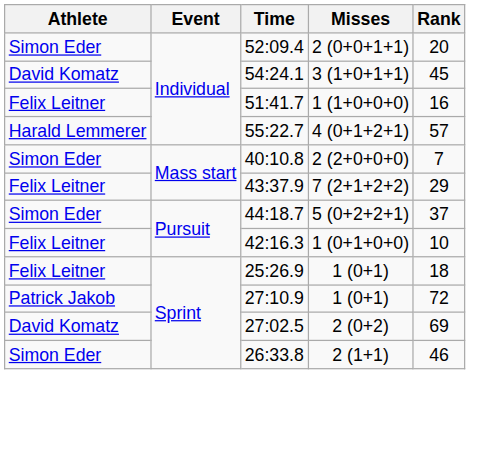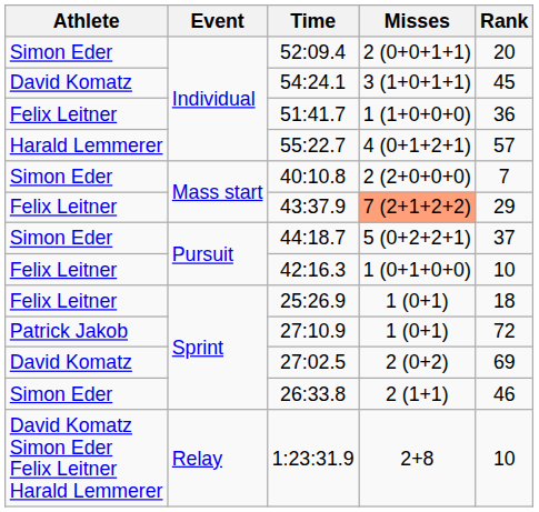 <table class="wikitable" style="font-size:90%; text-align:center">
 <tr>
 <th>Athlete</th>
 <th>Event</th>
 <th>Time</th>
 <th>Misses</th>
 <th>Rank</th>
 </tr>
 <tr>
 <td align=left><a href='#'>Simon Eder</a></td>
 <td align=left rowspan=4><a href='#'>Individual</a></td>
 <td>52:09.4</td>
 <td>2 (0+0+1+1)</td>
 <td>20</td>
 </tr>
 <tr>
 <td align=left><a href='#'>David Komatz</a></td>
 <td>54:24.1</td>
 <td>3 (1+0+1+1)</td>
 <td>45</td>
 </tr>
 <tr>
 <td align=left><a href='#'>Felix Leitner</a></td>
 <td>51:41.7</td>
 <td>1 (1+0+0+0)</td>
-<td>16</td>
+<td>36</td>
 </tr>
 <tr>
 <td align=left><a href='#'>Harald Lemmerer</a></td>
 <td>55:22.7</td>
 <td>4 (0+1+2+1)</td>
 <td>57</td>
 </tr>
 <tr>
 <td align=left><a href='#'>Simon Eder</a></td>
 <td align=left rowspan=2><a href='#'>Mass start</a></td>
 <td>40:10.8</td>
 <td>2 (2+0+0+0)</td>
 <td>7</td>
 </tr>
 <tr>
 <td align=left><a href='#'>Felix Leitner</a></td>
 <td>43:37.9</td>
-<td>7 (2+1+2+2)</td>
+<td style="background: lightsalmon;">7 (2+1+2+2)</td>
 <td>29</td>
 </tr>
 <tr>
 <td align=left><a href='#'>Simon Eder</a></td>
 <td align=left rowspan=2><a href='#'>Pursuit</a></td>
 <td>44:18.7</td>
 <td>5 (0+2+2+1)</td>
 <td>37</td>
 </tr>
 <tr>
 <td align=left><a href='#'>Felix Leitner</a></td>
 <td>42:16.3</td>
 <td>1 (0+1+0+0)</td>
 <td>10</td>
 </tr>
 <tr>
 <td align=left><a href='#'>Felix Leitner</a></td>
 <td align=left rowspan=4><a href='#'>Sprint</a></td>
 <td>25:26.9</td>
 <td>1 (0+1)</td>
 <td>18</td>
 </tr>
 <tr>
 <td align=left><a href='#'>Patrick Jakob</a></td>
 <td>27:10.9</td>
 <td>1 (0+1)</td>
 <td>72</td>
 </tr>
 <tr>
 <td align=left><a href='#'>David Komatz</a></td>
 <td>27:02.5</td>
 <td>2 (0+2)</td>
 <td>69</td>
 </tr>
 <tr>
 <td align=left><a href='#'>Simon Eder</a></td>
 <td>26:33.8</td>
 <td>2 (1+1)</td>
 <td>46</td>
 </tr>
+<tr>
+<td align=left><a href='#'>David Komatz</a><br><a href='#'>Simon Eder</a><br><a href='#'>Felix Leitner</a><br><a href='#'>Harald Lemmerer</a></td>
+<td align=left><a href='#'>Relay</a></td>
+<td>1:23:31.9</td>
+<td>2+8</td>
+<td>10</td>
+</tr>
 </table>
